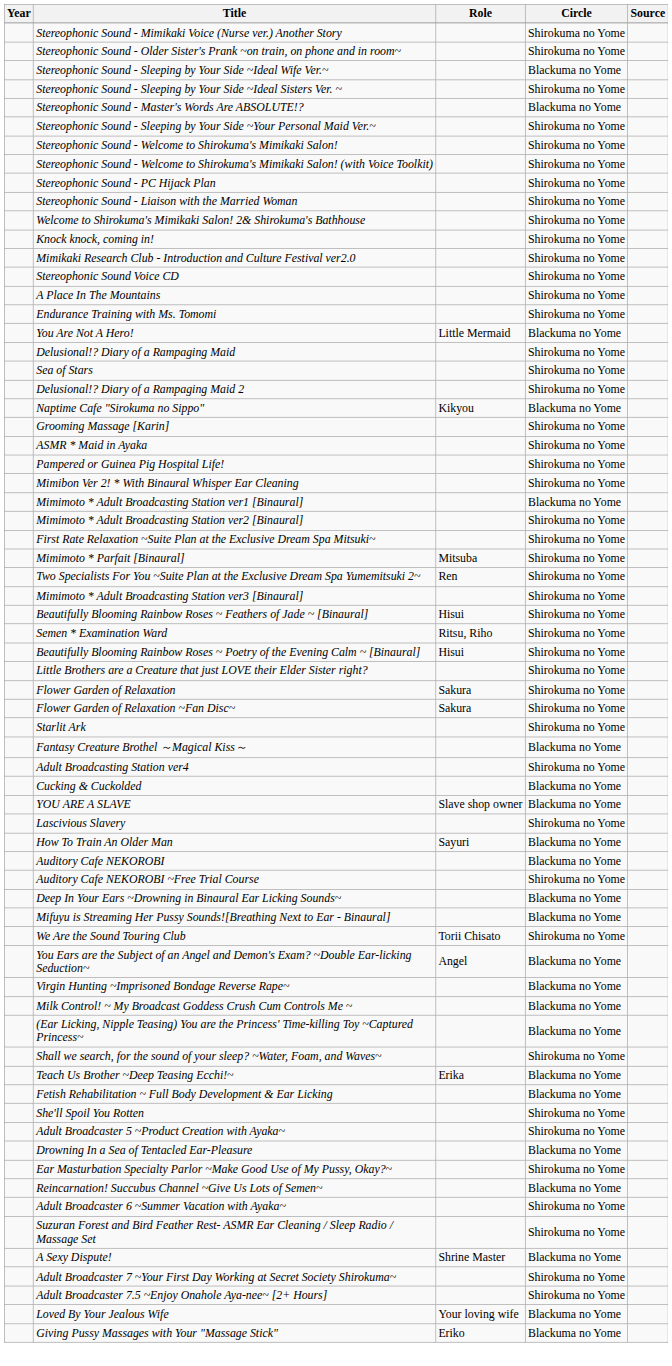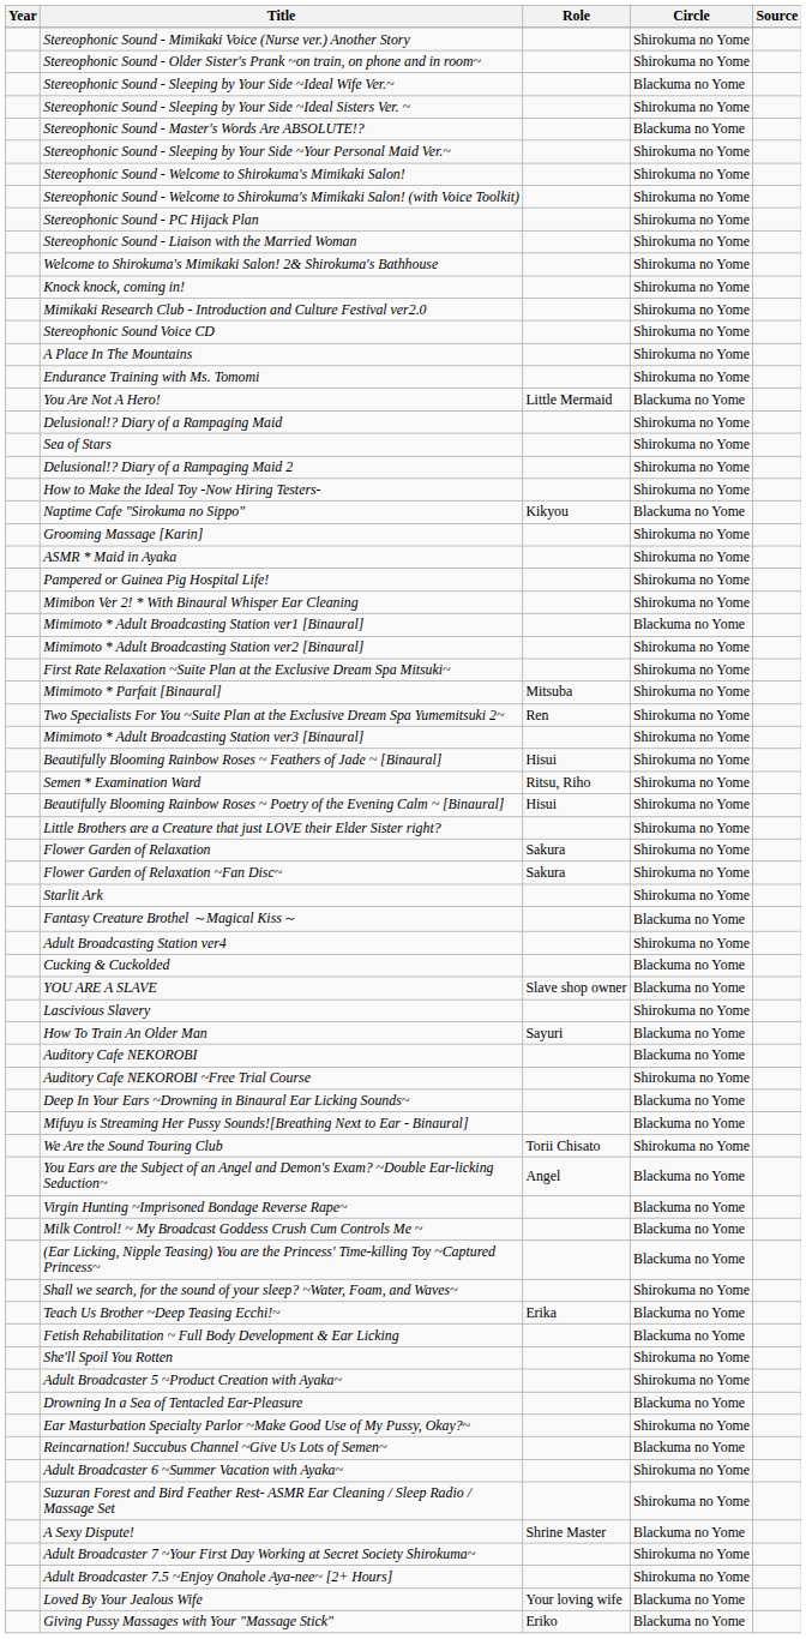 <table class="wikitable mw-collapsible mw-collapsed wikitable sortable">
 <tr>
 <th>Year</th>
 <th style="height:10px">Title</th>
 <th style="white-space:nowrap">Role<strong><em></em></strong></th>
 <th style="text-align:center">Circle</th>
 <th>Source</th>
 </tr>
 <tr>
 </tr>
 <tr style="height:10px">
 <td></td>
 <td style="white-space:nowrap"><em>Stereophonic Sound - Mimikaki Voice (Nurse ver.) Another Story</em></td>
 <td></td>
 <td style="white-space:nowrap">Shirokuma no Yome</td>
 <td></td>
 </tr>
 <tr style="height:10px">
 <td></td>
 <td style="white-space:nowrap"><em>Stereophonic Sound - Older Sister's Prank ~on train, on phone and in room~</em></td>
 <td></td>
 <td>Shirokuma no Yome</td>
 <td></td>
 </tr>
 <tr style="height:10px">
 <td></td>
 <td style="white-space:nowrap"><em>Stereophonic Sound - Sleeping by Your Side ~Ideal Wife Ver.~</em></td>
 <td></td>
 <td style="white-space:nowrap">Blackuma no Yome</td>
 <td></td>
 </tr>
 <tr style="height:10px">
 <td></td>
 <td style="white-space:nowrap"><em>Stereophonic Sound - Sleeping by Your Side ~Ideal Sisters Ver. ~</em></td>
 <td></td>
 <td>Shirokuma no Yome</td>
 <td></td>
 </tr>
 <tr style="height:10px">
 <td></td>
 <td style="white-space:nowrap"><em>Stereophonic Sound - Master's Words Are ABSOLUTE!?</em></td>
 <td></td>
 <td style="white-space:nowrap">Blackuma no Yome</td>
 <td></td>
 </tr>
 <tr style="height:10px">
 <td></td>
 <td style="white-space:nowrap"><em>Stereophonic Sound - Sleeping by Your Side ~Your Personal Maid Ver.~</em></td>
 <td></td>
 <td>Shirokuma no Yome</td>
 <td></td>
 </tr>
 <tr style="height:10px">
 <td></td>
 <td style="white-space:nowrap"><em>Stereophonic Sound - Welcome to Shirokuma's Mimikaki Salon!</em></td>
 <td></td>
 <td>Shirokuma no Yome</td>
 <td></td>
 </tr>
 <tr style="height:10px">
 <td></td>
 <td style="white-space:nowrap"><em>Stereophonic Sound - Welcome to Shirokuma's Mimikaki Salon! (with Voice Toolkit)</em></td>
 <td></td>
 <td>Shirokuma no Yome</td>
 <td></td>
 </tr>
 <tr style="height:10px">
 <td></td>
 <td style="white-space:nowrap"><em>Stereophonic Sound - PC Hijack Plan</em></td>
 <td></td>
 <td>Shirokuma no Yome</td>
 <td></td>
 </tr>
 <tr style="height:10px">
 <td></td>
 <td style="white-space:nowrap"><em>Stereophonic Sound - Liaison with the Married Woman</em></td>
 <td></td>
 <td>Shirokuma no Yome</td>
 <td></td>
 </tr>
 <tr style="height:10px">
 <td></td>
 <td style="white-space:nowrap"><em>Welcome to Shirokuma's Mimikaki Salon! 2& Shirokuma's Bathhouse</em></td>
 <td></td>
 <td>Shirokuma no Yome</td>
 <td></td>
 </tr>
 <tr style="height:10px">
 <td></td>
 <td style="white-space:nowrap"><em>Knock knock, coming in!</em></td>
 <td></td>
 <td>Shirokuma no Yome</td>
 <td></td>
 </tr>
 <tr style="height:10px">
 <td></td>
 <td style="white-space:nowrap"><em>Mimikaki Research Club - Introduction and Culture Festival ver2.0</em></td>
 <td></td>
 <td>Shirokuma no Yome</td>
 <td></td>
 </tr>
 <tr style="height:10px">
 <td></td>
 <td style="white-space:nowrap"><em>Stereophonic Sound Voice CD</em></td>
 <td></td>
 <td>Shirokuma no Yome</td>
 <td></td>
 </tr>
 <tr style="height:10px">
 <td></td>
 <td style="white-space:nowrap"><em>A Place In The Mountains</em></td>
 <td></td>
 <td>Shirokuma no Yome</td>
 <td></td>
 </tr>
 <tr style="height:10px">
 <td></td>
 <td style="white-space:nowrap"><em>Endurance Training with Ms. Tomomi</em></td>
 <td></td>
 <td>Shirokuma no Yome</td>
 <td></td>
 </tr>
 <tr style="height:10px">
 <td></td>
 <td style="white-space:nowrap"><em>You Are Not A Hero!</em></td>
 <td style="white-space:nowrap">Little Mermaid</td>
 <td style="white-space:nowrap">Blackuma no Yome</td>
 <td></td>
 </tr>
 <tr style="height:10px">
 <td></td>
 <td style="white-space:nowrap"><em>Delusional!? Diary of a Rampaging Maid</em></td>
 <td></td>
 <td>Shirokuma no Yome</td>
 <td></td>
 </tr>
 <tr style="height:10px">
 <td></td>
 <td style="white-space:nowrap"><em>Sea of Stars</em></td>
 <td></td>
 <td>Shirokuma no Yome</td>
 <td></td>
 </tr>
 <tr style="height:10px">
 <td></td>
 <td style="white-space:nowrap"><em>Delusional!? Diary of a Rampaging Maid 2</em></td>
+<td></td>
+<td>Shirokuma no Yome</td>
+<td></td>
+</tr>
+<tr style="height:10px">
+<td></td>
+<td style="white-space:nowrap"><em>How to Make the Ideal Toy -Now Hiring Testers-</em></td>
 <td></td>
 <td>Shirokuma no Yome</td>
 <td></td>
 </tr>
 <tr style="height:10px">
 <td></td>
 <td style="white-space:nowrap"><em>Naptime Cafe "Sirokuma no Sippo"</em></td>
 <td>Kikyou</td>
 <td style="white-space:nowrap">Blackuma no Yome</td>
 <td></td>
 </tr>
 <tr style="height:10px">
 <td></td>
 <td style="white-space:nowrap"><em>Grooming Massage [Karin]</em></td>
 <td></td>
 <td>Shirokuma no Yome</td>
 <td></td>
 </tr>
 <tr style="height:10px">
 <td></td>
 <td style="white-space:nowrap"><em>ASMR * Maid in Ayaka</em></td>
 <td></td>
 <td>Shirokuma no Yome</td>
 <td></td>
 </tr>
 <tr style="height:10px">
 <td></td>
 <td style="white-space:nowrap"><em>Pampered or Guinea Pig Hospital Life!</em></td>
 <td></td>
 <td>Shirokuma no Yome</td>
 <td></td>
 </tr>
 <tr style="height:10px">
 <td></td>
 <td style="white-space:nowrap"><em>Mimibon Ver 2! * With Binaural Whisper Ear Cleaning</em></td>
 <td></td>
 <td>Shirokuma no Yome</td>
 <td></td>
 </tr>
 <tr style="height:10px">
 <td></td>
 <td style="white-space:nowrap"><em>Mimimoto * Adult Broadcasting Station ver1 [Binaural]</em></td>
 <td></td>
 <td style="white-space:nowrap">Blackuma no Yome</td>
 <td></td>
 </tr>
 <tr style="height:10px">
 <td></td>
 <td><em>Mimimoto * Adult Broadcasting Station ver2 [Binaural]</em></td>
 <td></td>
 <td>Shirokuma no Yome</td>
 <td></td>
 </tr>
 <tr style="height:10px">
 <td></td>
 <td style="white-space:nowrap"><em>First Rate Relaxation ~Suite Plan at the Exclusive Dream Spa Mitsuki~</em></td>
 <td></td>
 <td>Shirokuma no Yome</td>
 <td></td>
 </tr>
 <tr style="height:10px">
 <td></td>
 <td><em>Mimimoto * Parfait [Binaural]</em></td>
 <td style="white-space:nowrap">Mitsuba</td>
 <td>Shirokuma no Yome</td>
 <td></td>
 </tr>
 <tr style="height:10px">
 <td></td>
 <td style="white-space:nowrap"><em>Two Specialists For You ~Suite Plan at the Exclusive Dream Spa Yumemitsuki 2~</em></td>
 <td>Ren</td>
 <td>Shirokuma no Yome</td>
 <td></td>
 </tr>
 <tr style="height:10px">
 <td></td>
 <td><em>Mimimoto * Adult Broadcasting Station ver3 [Binaural]</em></td>
 <td></td>
 <td>Shirokuma no Yome</td>
 <td></td>
 </tr>
 <tr style="height:10px">
 <td></td>
 <td><em>Beautifully Blooming Rainbow Roses ~ Feathers of Jade ~ [Binaural]</em></td>
 <td>Hisui</td>
 <td>Shirokuma no Yome</td>
 <td></td>
 </tr>
 <tr style="height:10px">
 <td></td>
 <td><em>Semen * Examination Ward</em></td>
 <td>Ritsu, Riho</td>
 <td>Shirokuma no Yome</td>
 <td></td>
 </tr>
 <tr style="height:10px">
 <td></td>
 <td><em>Beautifully Blooming Rainbow Roses ~ Poetry of the Evening Calm ~ [Binaural]</em></td>
 <td>Hisui</td>
 <td>Shirokuma no Yome</td>
 <td></td>
 </tr>
 <tr style="height:10px">
 <td></td>
 <td><em>Little Brothers are a Creature that just LOVE their Elder Sister right?</em></td>
 <td></td>
 <td>Shirokuma no Yome</td>
 <td></td>
 </tr>
 <tr style="height:10px">
 <td></td>
 <td><em>Flower Garden of Relaxation</em></td>
 <td>Sakura</td>
 <td>Shirokuma no Yome</td>
 <td></td>
 </tr>
 <tr style="height:10px">
 <td></td>
 <td><em>Flower Garden of Relaxation ~Fan Disc~</em></td>
 <td>Sakura</td>
 <td>Shirokuma no Yome</td>
 <td></td>
 </tr>
 <tr style="height:10px">
 <td></td>
 <td><em>Starlit Ark</em></td>
 <td></td>
 <td>Shirokuma no Yome</td>
 <td></td>
 </tr>
 <tr style="height:10px">
 <td></td>
 <td><em>Fantasy Creature Brothel ～Magical Kiss～</em></td>
 <td></td>
 <td>Blackuma no Yome</td>
 <td></td>
 </tr>
 <tr style="height:10px">
 <td></td>
 <td><em>Adult Broadcasting Station ver4</em></td>
 <td></td>
 <td>Shirokuma no Yome</td>
 <td></td>
 </tr>
 <tr style="height:10px">
 <td></td>
 <td><em>Cucking & Cuckolded</em></td>
 <td></td>
 <td>Blackuma no Yome</td>
 <td></td>
 </tr>
 <tr style="height:10px">
 <td></td>
 <td><em>YOU ARE A SLAVE</em></td>
 <td style="white-space:nowrap">Slave shop owner</td>
 <td style="white-space:nowrap">Blackuma no Yome</td>
 <td></td>
 </tr>
 <tr style="height:10px">
 <td></td>
 <td><em>Lascivious Slavery</em></td>
 <td></td>
 <td style="white-space:nowrap">Shirokuma no Yome</td>
 <td></td>
 </tr>
 <tr style="height:10px">
 <td></td>
 <td><em>How To Train An Older Man</em></td>
 <td style="white-space:nowrap">Sayuri</td>
 <td style="white-space:nowrap">Blackuma no Yome</td>
 <td></td>
 </tr>
 <tr style="height:10px">
 <td></td>
 <td><em>Auditory Cafe NEKOROBI</em></td>
 <td></td>
 <td style="white-space:nowrap">Blackuma no Yome</td>
 <td></td>
 </tr>
 <tr style="height:10px">
 <td></td>
 <td><em>Auditory Cafe NEKOROBI ~Free Trial Course</em></td>
 <td></td>
 <td style="white-space:nowrap">Shirokuma no Yome</td>
 <td></td>
 </tr>
 <tr style="height:10px">
 <td></td>
 <td><em>Deep In Your Ears ~Drowning in Binaural Ear Licking Sounds~ </em></td>
 <td style="white-space:nowrap"></td>
 <td style="white-space:nowrap">Blackuma no Yome</td>
 <td></td>
 </tr>
 <tr style="height:10px">
 <td></td>
 <td><em>Mifuyu is Streaming Her Pussy Sounds![Breathing Next to Ear - Binaural] </em></td>
 <td style="white-space:nowrap"></td>
 <td style="white-space:nowrap">Blackuma no Yome</td>
 <td></td>
 </tr>
 <tr style="height:10px">
 <td></td>
 <td><em>We Are the Sound Touring Club</em></td>
 <td style="white-space:nowrap">Torii Chisato</td>
 <td style="white-space:nowrap">Shirokuma no Yome</td>
 <td></td>
 </tr>
 <tr style="height:10px">
 <td></td>
 <td><em>You Ears are the Subject of an Angel and Demon's Exam? ~Double Ear-licking Seduction~</em></td>
 <td style="white-space:nowrap">Angel</td>
 <td style="white-space:nowrap">Blackuma no Yome</td>
 <td></td>
 </tr>
 <tr style="height:10px">
 <td></td>
 <td><em>Virgin Hunting ~Imprisoned Bondage Reverse Rape~</em></td>
 <td style="white-space:nowrap"></td>
 <td style="white-space:nowrap">Blackuma no Yome</td>
 <td></td>
 </tr>
 <tr style="height:10px">
 <td></td>
 <td><em>Milk Control! ~ My Broadcast Goddess Crush Cum Controls Me ~</em></td>
 <td style="white-space:nowrap"></td>
 <td style="white-space:nowrap">Blackuma no Yome</td>
 <td></td>
 </tr>
 <tr style="height:10px">
 <td></td>
 <td><em>(Ear Licking, Nipple Teasing) You are the Princess' Time-killing Toy ~Captured Princess~</em></td>
 <td style="white-space:nowrap"></td>
 <td style="white-space:nowrap">Blackuma no Yome</td>
 <td></td>
 </tr>
 <tr style="height:10px">
 <td></td>
 <td><em>Shall we search, for the sound of your sleep? ~Water, Foam, and Waves~</em></td>
 <td style="white-space:nowrap"></td>
 <td style="white-space:nowrap">Shirokuma no Yome</td>
 <td></td>
 </tr>
 <tr style="height:10px">
 <td></td>
 <td><em>Teach Us Brother ~Deep Teasing Ecchi!~</em></td>
 <td style="white-space:nowrap">Erika</td>
 <td style="white-space:nowrap">Blackuma no Yome</td>
 <td></td>
 </tr>
 <tr style="height:10px">
 <td></td>
 <td><em>Fetish Rehabilitation ~ Full Body Development & Ear Licking</em></td>
 <td style="white-space:nowrap"></td>
 <td style="white-space:nowrap">Blackuma no Yome</td>
 <td></td>
 </tr>
 <tr style="height:10px">
 <td></td>
 <td><em>She'll Spoil You Rotten</em></td>
 <td style="white-space:nowrap"></td>
 <td>Shirokuma no Yome</td>
 <td></td>
 </tr>
 <tr style="height:10px">
 <td></td>
 <td><em>Adult Broadcaster 5 ~Product Creation with Ayaka~</em></td>
 <td style="white-space:nowrap"></td>
 <td style="white-space:nowrap">Shirokuma no Yome</td>
 <td></td>
 </tr>
 <tr style="height:10px">
 <td></td>
 <td><em>Drowning In a Sea of Tentacled Ear-Pleasure</em></td>
 <td style="white-space:nowrap"></td>
 <td style="white-space:nowrap">Blackuma no Yome</td>
 <td></td>
 </tr>
 <tr style="height:10px">
 <td></td>
 <td><em>Ear Masturbation Specialty Parlor ~Make Good Use of My Pussy, Okay?~</em></td>
 <td style="white-space:nowrap"></td>
 <td style="white-space:nowrap">Shirokuma no Yome</td>
 <td></td>
 </tr>
 <tr style="height:10px">
 <td></td>
 <td><em>Reincarnation! Succubus Channel ~Give Us Lots of Semen~</em></td>
 <td style="white-space:nowrap"></td>
 <td style="white-space:nowrap">Blackuma no Yome</td>
 <td></td>
 </tr>
 <tr style="height:10px">
 <td></td>
 <td><em>Adult Broadcaster 6 ~Summer Vacation with Ayaka~</em></td>
 <td style="white-space:nowrap"></td>
 <td style="white-space:nowrap">Shirokuma no Yome</td>
 <td></td>
 </tr>
 <tr style="height:10px">
 <td></td>
 <td><em>Suzuran Forest and Bird Feather Rest- ASMR Ear Cleaning / Sleep Radio / Massage Set</em></td>
 <td style="white-space:nowrap"></td>
 <td style="white-space:nowrap">Shirokuma no Yome</td>
 <td></td>
 </tr>
 <tr style="height:10px">
 <td></td>
 <td><em>A Sexy Dispute!</em></td>
 <td style="white-space:nowrap">Shrine Master</td>
 <td style="white-space:nowrap">Blackuma no Yome</td>
 <td></td>
 </tr>
 <tr style="height:10px">
 <td></td>
 <td><em>Adult Broadcaster 7 ~Your First Day Working at Secret Society Shirokuma~</em></td>
 <td style="white-space:nowrap"></td>
 <td style="white-space:nowrap">Shirokuma no Yome</td>
 <td></td>
 </tr>
 <tr style="height:10px">
 <td></td>
 <td><em>Adult Broadcaster 7.5 ~Enjoy Onahole Aya-nee~ [2+ Hours]</em></td>
 <td style="white-space:nowrap"></td>
 <td style="white-space:nowrap">Shirokuma no Yome</td>
 <td></td>
 </tr>
 <tr style="height:10px">
 <td></td>
 <td><em>Loved By Your Jealous Wife</em></td>
 <td style="white-space:nowrap">Your loving wife</td>
 <td style="white-space:nowrap">Blackuma no Yome</td>
 <td></td>
 </tr>
 <tr style="height:10px">
 <td></td>
 <td><em>Giving Pussy Massages with Your "Massage Stick"</em></td>
 <td style="white-space:nowrap">Eriko</td>
 <td style="white-space:nowrap">Blackuma no Yome</td>
 <td></td>
 </tr>
 </table>
